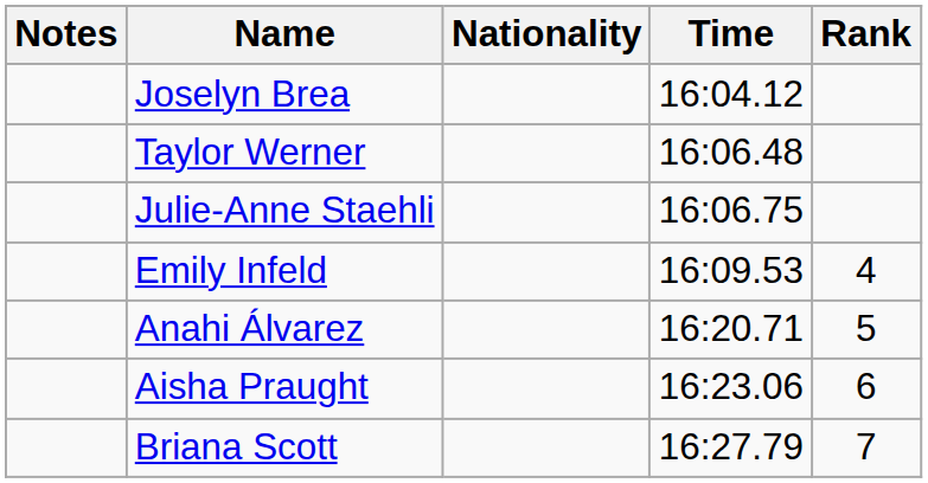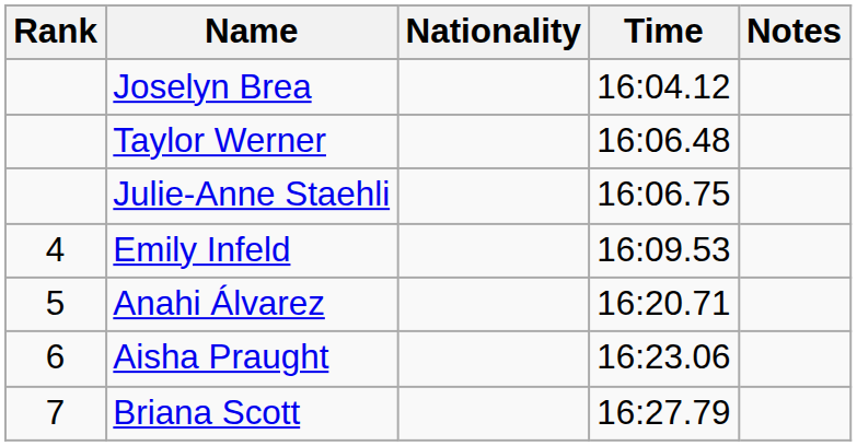 <table class="wikitable sortable" style="text-align:center">
 <tr>
-<th>Notes</th>
+<th>Rank</th>
 <th>Name</th>
 <th>Nationality</th>
 <th>Time</th>
-<th>Rank</th>
+<th>Notes</th>
 </tr>
 <tr>
 <td></td>
 <td align=left><a href='#'>Joselyn Brea</a></td>
 <td align=left></td>
 <td>16:04.12</td>
 <td></td>
 </tr>
 <tr>
 <td></td>
 <td align=left><a href='#'>Taylor Werner</a></td>
 <td align=left></td>
 <td>16:06.48</td>
 <td></td>
 </tr>
 <tr>
 <td></td>
 <td align=left><a href='#'>Julie-Anne Staehli</a></td>
 <td align="left"></td>
 <td>16:06.75</td>
 <td></td>
 </tr>
 <tr>
-<td></td>
+<td>4</td>
 <td align=left><a href='#'>Emily Infeld</a></td>
 <td align=left></td>
 <td>16:09.53</td>
-<td>4</td>
+<td></td>
 </tr>
 <tr>
-<td></td>
+<td>5</td>
 <td align=left><a href='#'>Anahi Álvarez</a></td>
 <td align=left></td>
 <td>16:20.71</td>
-<td>5</td>
+<td></td>
 </tr>
 <tr>
-<td></td>
+<td>6</td>
 <td align=left><a href='#'>Aisha Praught</a></td>
 <td align=left></td>
 <td>16:23.06</td>
-<td>6</td>
+<td></td>
 </tr>
 <tr>
-<td></td>
+<td>7</td>
 <td align=left><a href='#'>Briana Scott</a></td>
 <td align=left></td>
 <td>16:27.79</td>
-<td>7</td>
+<td></td>
 </tr>
 </table>
